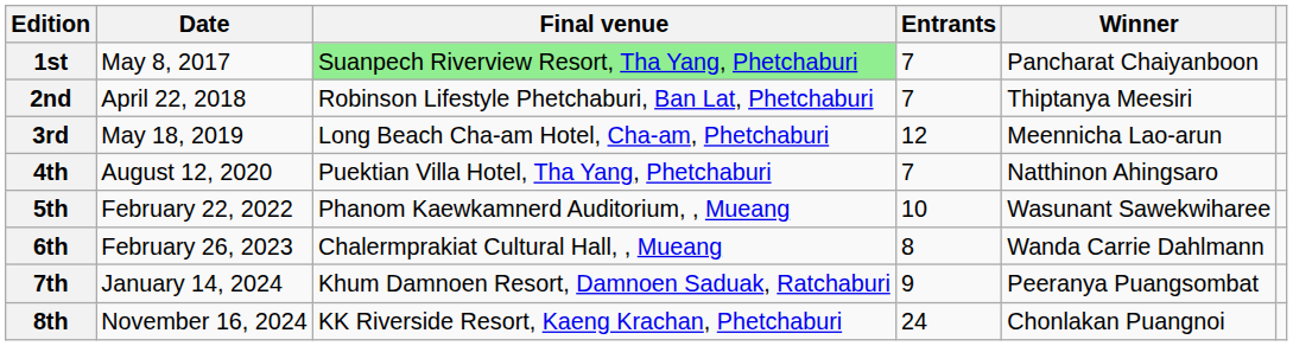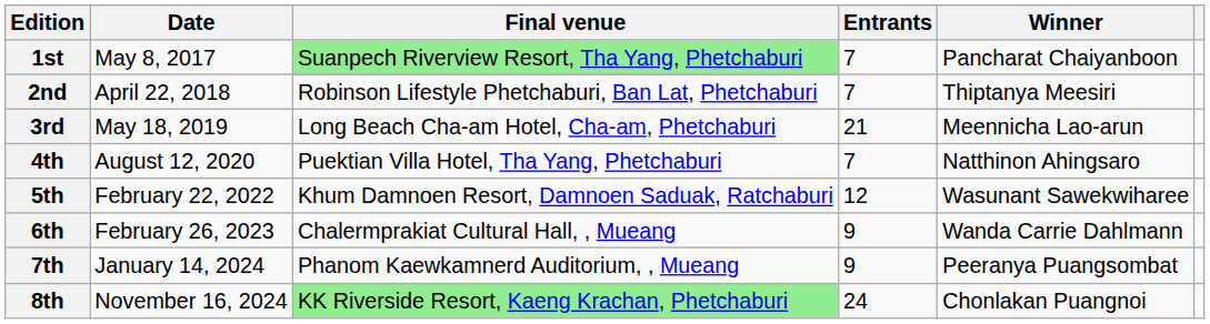 <table class="wikitable defaultcenter col2left col3left col5left" style="font-size:95%;">
 <tr>
 <th>Edition</th>
 <th>Date</th>
 <th>Final venue</th>
 <th>Entrants</th>
 <th>Winner</th>
 <th></th>
 </tr>
 <tr>
 <th>1st</th>
 <td>May 8, 2017</td>
 <td style="background: lightgreen;">Suanpech Riverview Resort, <a href='#'>Tha Yang</a>, <a href='#'>Phetchaburi</a></td>
 <td>7</td>
 <td>Pancharat Chaiyanboon</td>
 <td></td>
 </tr>
 <tr>
 <th>2nd</th>
 <td>April 22, 2018</td>
 <td>Robinson Lifestyle Phetchaburi, <a href='#'>Ban Lat</a>, <a href='#'>Phetchaburi</a></td>
 <td>7</td>
 <td>Thiptanya Meesiri</td>
 <td></td>
 </tr>
 <tr>
 <th>3rd</th>
 <td>May 18, 2019</td>
 <td>Long Beach Cha-am Hotel, <a href='#'>Cha-am</a>, <a href='#'>Phetchaburi</a></td>
-<td>12</td>
+<td>21</td>
 <td>Meennicha Lao-arun</td>
 <td></td>
 </tr>
 <tr>
 <th>4th</th>
 <td>August 12, 2020</td>
 <td>Puektian Villa Hotel, <a href='#'>Tha Yang</a>, <a href='#'>Phetchaburi</a></td>
 <td>7</td>
 <td>Natthinon Ahingsaro</td>
 <td></td>
 </tr>
 <tr>
 <th>5th</th>
 <td>February 22, 2022</td>
-<td>Phanom Kaewkamnerd Auditorium, , <a href='#'>Mueang</a></td>
-<td>10</td>
+<td>Khum Damnoen Resort, <a href='#'>Damnoen Saduak</a>, <a href='#'>Ratchaburi</a></td>
+<td>12</td>
 <td>Wasunant Sawekwiharee</td>
 <td></td>
 </tr>
 <tr>
 <th>6th</th>
 <td>February 26, 2023</td>
 <td>Chalermprakiat Cultural Hall, , <a href='#'>Mueang</a></td>
-<td>8</td>
+<td>9</td>
 <td>Wanda Carrie Dahlmann</td>
 <td></td>
 </tr>
 <tr>
 <th>7th</th>
 <td>January 14, 2024</td>
-<td>Khum Damnoen Resort, <a href='#'>Damnoen Saduak</a>, <a href='#'>Ratchaburi</a></td>
+<td>Phanom Kaewkamnerd Auditorium, , <a href='#'>Mueang</a></td>
 <td>9</td>
 <td>Peeranya Puangsombat</td>
 <td></td>
 </tr>
 <tr>
 <th>8th</th>
 <td>November 16, 2024</td>
-<td>KK Riverside Resort, <a href='#'>Kaeng Krachan</a>, <a href='#'>Phetchaburi</a></td>
+<td style="background: lightgreen;">KK Riverside Resort, <a href='#'>Kaeng Krachan</a>, <a href='#'>Phetchaburi</a></td>
 <td>24</td>
 <td>Chonlakan Puangnoi</td>
 <td></td>
 </tr>
 </table>
